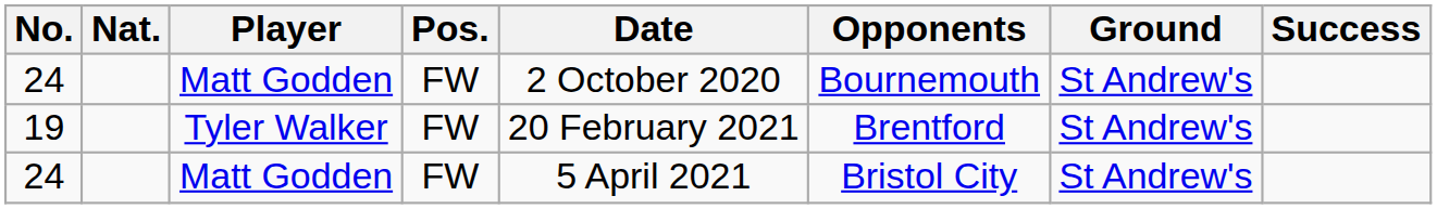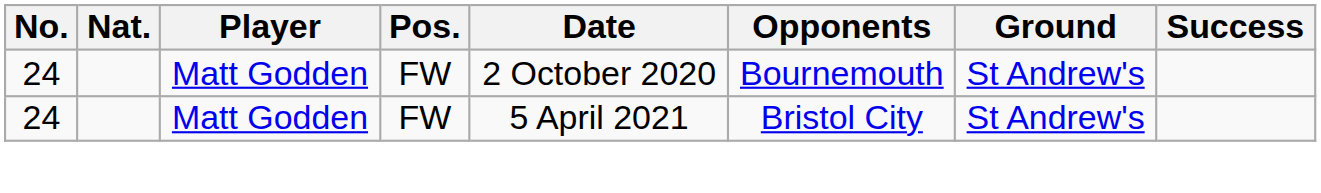 <table class="wikitable sortable alternance" style="font-size:100%; text-align:center; line-height:14px; width:70%;">
 <tr>
 <th>No.</th>
 <th>Nat.</th>
 <th>Player</th>
 <th>Pos.</th>
 <th>Date</th>
 <th>Opponents</th>
 <th>Ground</th>
 <th>Success</th>
 </tr>
 <tr>
 <td>24</td>
 <td></td>
 <td><a href='#'>Matt Godden</a></td>
 <td>FW</td>
 <td>2 October 2020</td>
 <td><a href='#'>Bournemouth</a></td>
 <td><a href='#'>St Andrew's</a></td>
 <td></td>
 </tr>
 <tr>
-<td>19</td>
-<td></td>
-<td><a href='#'>Tyler Walker</a></td>
-<td>FW</td>
-<td>20 February 2021</td>
-<td><a href='#'>Brentford</a></td>
-<td><a href='#'>St Andrew's</a></td>
-<td></td>
-</tr>
-<tr>
 <td>24</td>
 <td></td>
 <td><a href='#'>Matt Godden</a></td>
 <td>FW</td>
 <td>5 April 2021</td>
 <td><a href='#'>Bristol City</a></td>
 <td><a href='#'>St Andrew's</a></td>
 <td></td>
 </tr>
 </table>
